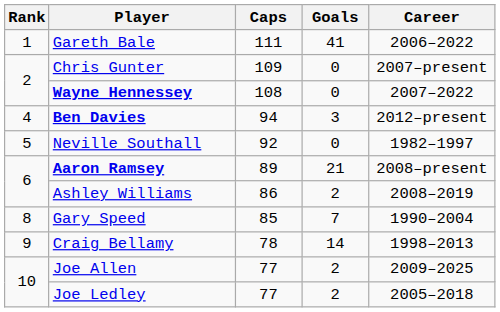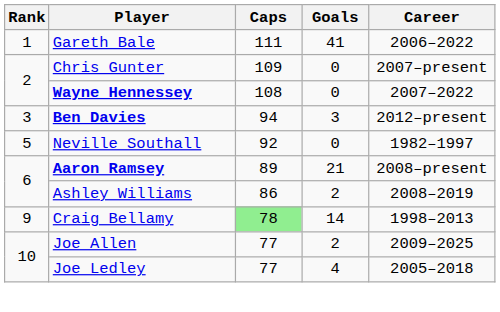 <table class="wikitable sortable" style="text-align:center">
 <tr>
 <th width=30px>Rank</th>
 <th width=150px>Player</th>
 <th width=50px>Caps</th>
 <th width=50px>Goals</th>
 <th width=100px>Career</th>
 </tr>
 <tr>
 <td>1</td>
 <td align="left"><a href='#'>Gareth Bale</a></td>
 <td>111</td>
 <td>41</td>
 <td>2006–2022</td>
 </tr>
 <tr>
 <td rowspan="2">2</td>
 <td align="left"><a href='#'>Chris Gunter</a></td>
 <td>109</td>
 <td>0</td>
 <td>2007–present</td>
 </tr>
 <tr>
 <td align="left"><strong><a href='#'>Wayne Hennessey</a></strong></td>
 <td>108</td>
 <td>0</td>
 <td>2007–2022</td>
 </tr>
 <tr>
-<td>4</td>
+<td>3</td>
 <td align="left"><strong><a href='#'>Ben Davies</a></strong></td>
 <td>94</td>
 <td>3</td>
 <td>2012–present</td>
 </tr>
 <tr>
 <td>5</td>
 <td align="left"><a href='#'>Neville Southall</a></td>
 <td>92</td>
 <td>0</td>
 <td>1982–1997</td>
 </tr>
 <tr>
 <td rowspan="2">6</td>
 <td align="left"><strong><a href='#'>Aaron Ramsey</a></strong></td>
 <td>89</td>
 <td>21</td>
 <td>2008–present</td>
 </tr>
 <tr>
 <td align="left"><a href='#'>Ashley Williams</a></td>
 <td>86</td>
 <td>2</td>
 <td>2008–2019</td>
 </tr>
 <tr>
-<td>8</td>
-<td align="left"><a href='#'>Gary Speed</a></td>
-<td>85</td>
-<td>7</td>
-<td>1990–2004</td>
-</tr>
-<tr>
 <td>9</td>
 <td align="left"><a href='#'>Craig Bellamy</a></td>
-<td>78</td>
+<td style="background: lightgreen;">78</td>
 <td>14</td>
 <td>1998–2013</td>
 </tr>
 <tr>
 <td rowspan="2">10</td>
 <td align="left"><a href='#'>Joe Allen</a></td>
 <td>77</td>
 <td>2</td>
 <td>2009–2025</td>
 </tr>
 <tr>
 <td align="left"><a href='#'>Joe Ledley</a></td>
 <td>77</td>
-<td>2</td>
+<td>4</td>
 <td>2005–2018</td>
 </tr>
 </table>
